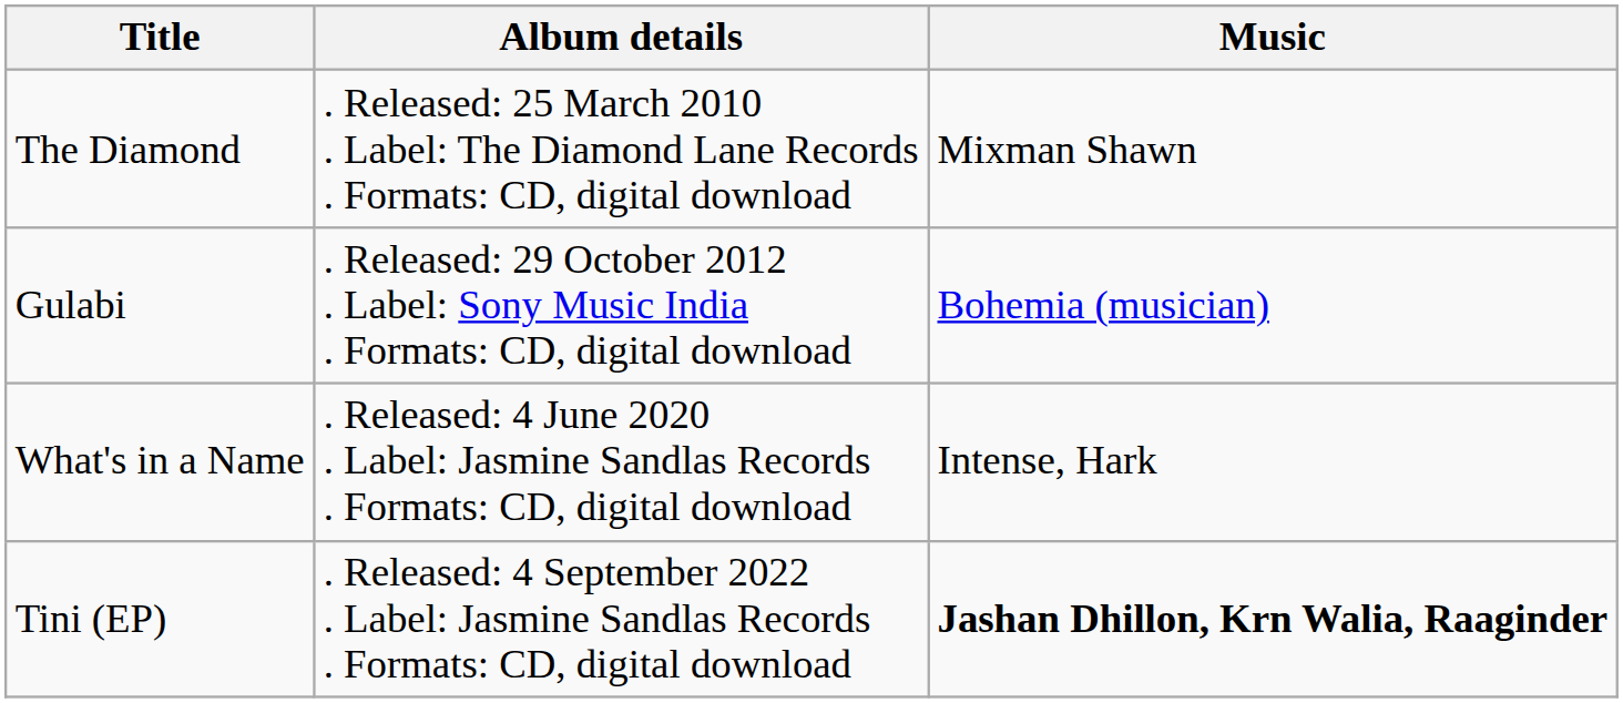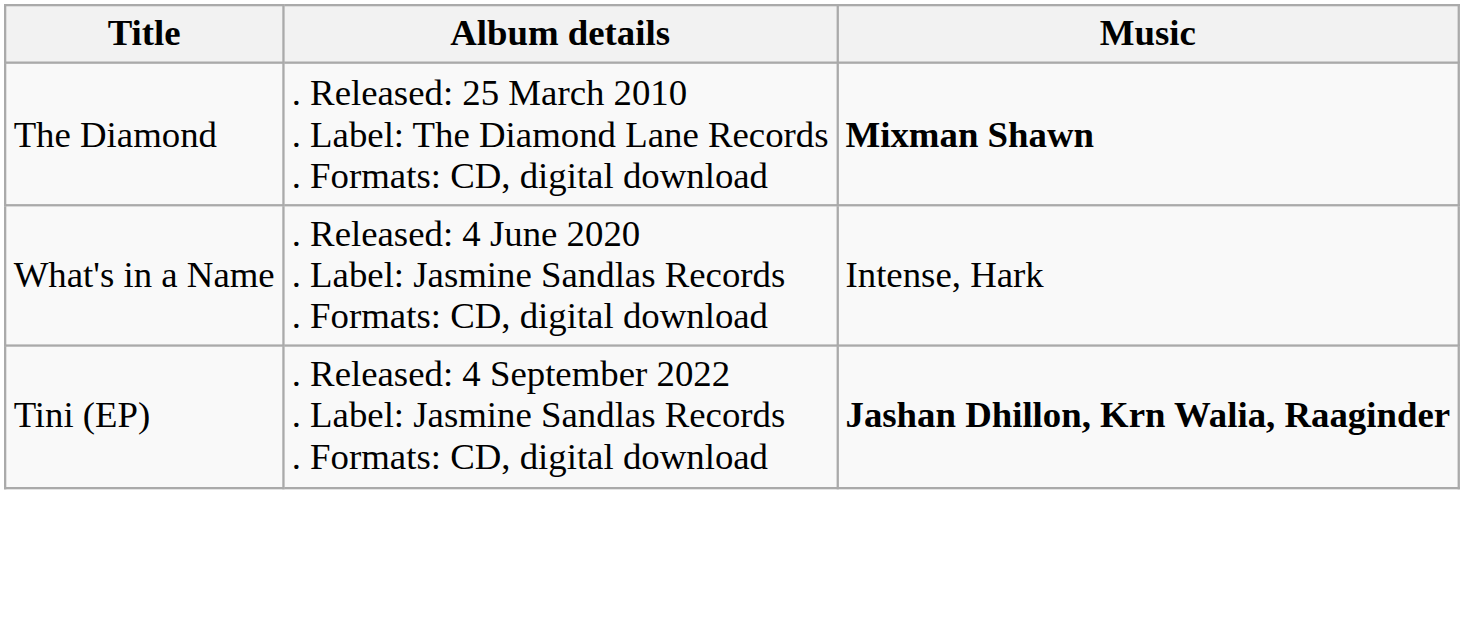 <table class="wikitable">
 <tr>
 <th>Title</th>
 <th>Album details</th>
 <th>Music</th>
 </tr>
 <tr>
 <td>The Diamond</td>
 <td>. Released: 25 March 2010<br>. Label: The Diamond Lane Records<br>. Formats: CD, digital download</td>
-<td>Mixman Shawn</td>
-</tr>
-<tr>
-<td>Gulabi</td>
-<td>. Released: 29 October 2012<br>. Label: <a href='#'>Sony Music India</a><br>. Formats: CD, digital download</td>
-<td><a href='#'>Bohemia (musician)</a></td>
+<td><strong>Mixman Shawn</strong></td>
 </tr>
 <tr>
 <td>What's in a Name</td>
 <td>. Released: 4 June 2020<br>. Label: Jasmine Sandlas Records<br>. Formats: CD, digital download</td>
 <td>Intense, Hark</td>
 </tr>
 <tr>
 <td>Tini (EP)</td>
 <td>. Released: 4 September 2022<br>. Label: Jasmine Sandlas Records<br>. Formats: CD, digital download</td>
 <td><strong>Jashan Dhillon, Krn Walia, Raaginder</strong></td>
 </tr>
 </table>
